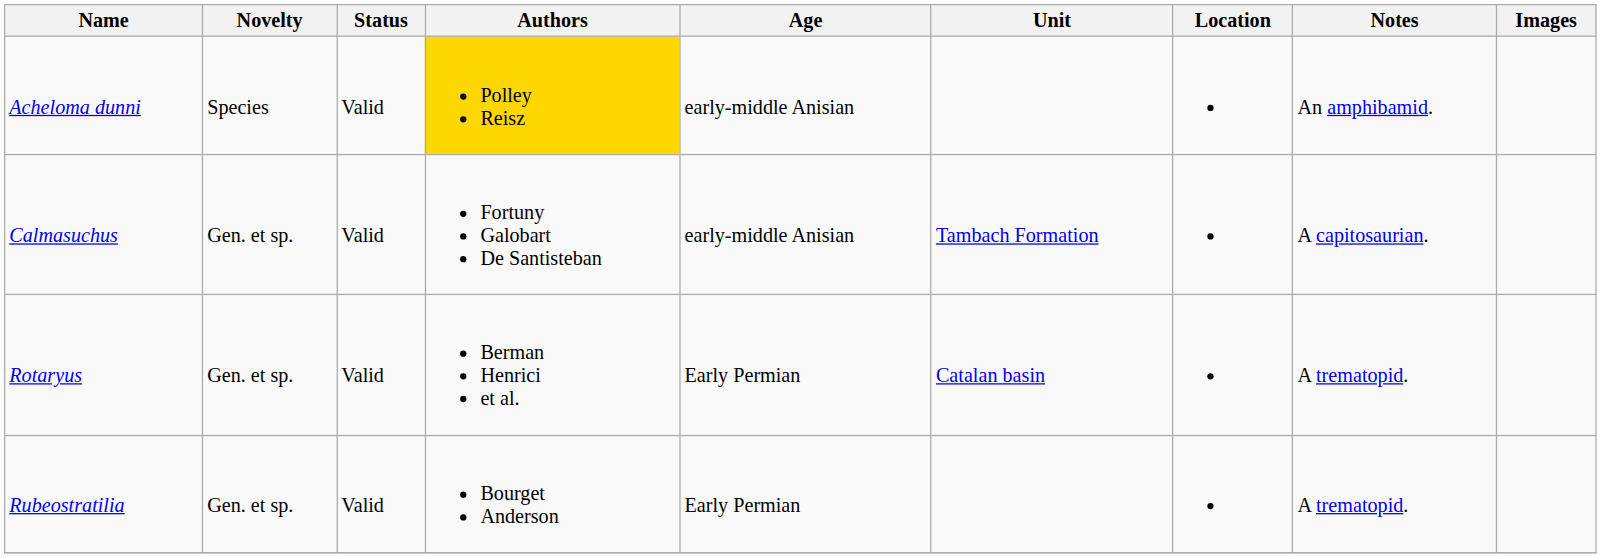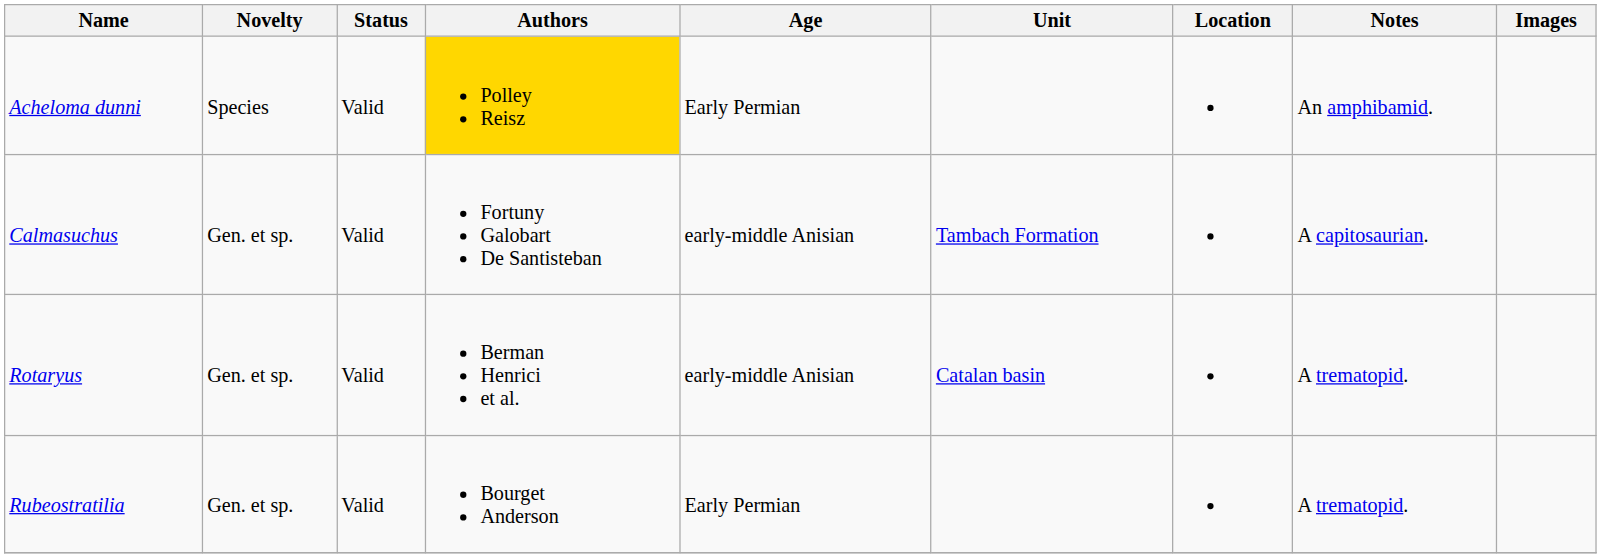 <table class="wikitable sortable" align="center" width="100%">
 <tr>
 <th>Name</th>
 <th>Novelty</th>
 <th>Status</th>
 <th>Authors</th>
 <th>Age</th>
 <th>Unit</th>
 <th>Location</th>
 <th>Notes</th>
 <th>Images</th>
 </tr>
 <tr>
 <td><br><em><a href='#'>Acheloma dunni</a></em></td>
 <td><br>Species</td>
 <td><br>Valid</td>
 <td style="background: gold;"><br><ul><li>Polley</li><li>Reisz</li></ul></td>
-<td><br>early-middle Anisian</td>
+<td><br>Early Permian</td>
 <td></td>
 <td><br><ul><li></li></ul></td>
 <td><br>An <a href='#'>amphibamid</a>.</td>
 <td></td>
 </tr>
 <tr>
 <td><br><em><a href='#'>Calmasuchus</a></em></td>
 <td><br>Gen. et sp.</td>
 <td><br>Valid</td>
 <td><br><ul><li>Fortuny</li><li>Galobart</li><li>De Santisteban</li></ul></td>
 <td><br>early-middle Anisian</td>
 <td><br><a href='#'>Tambach Formation</a></td>
 <td><br><ul><li></li></ul></td>
 <td><br>A <a href='#'>capitosaurian</a>.</td>
 <td></td>
 </tr>
 <tr>
 <td><br><em><a href='#'>Rotaryus</a></em></td>
 <td><br>Gen. et sp.</td>
 <td><br>Valid</td>
 <td><br><ul><li>Berman</li><li>Henrici</li><li>et al.</li></ul></td>
-<td><br>Early Permian</td>
+<td><br>early-middle Anisian</td>
 <td><br><a href='#'>Catalan basin</a></td>
 <td><br><ul><li></li></ul></td>
 <td><br>A <a href='#'>trematopid</a>.</td>
 <td></td>
 </tr>
 <tr>
 <td><br><em><a href='#'>Rubeostratilia</a></em></td>
 <td><br>Gen. et sp.</td>
 <td><br>Valid</td>
 <td><br><ul><li>Bourget</li><li>Anderson</li></ul></td>
 <td><br>Early Permian</td>
 <td></td>
 <td><br><ul><li></li></ul></td>
 <td><br>A <a href='#'>trematopid</a>.</td>
 <td><br></td>
 </tr>
 <tr>
 </tr>
 </table>
